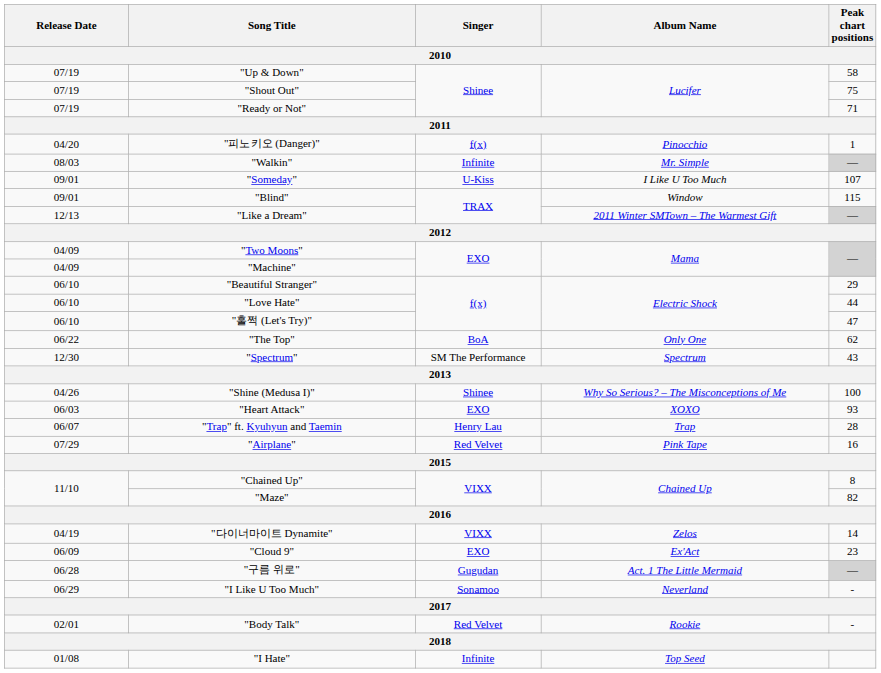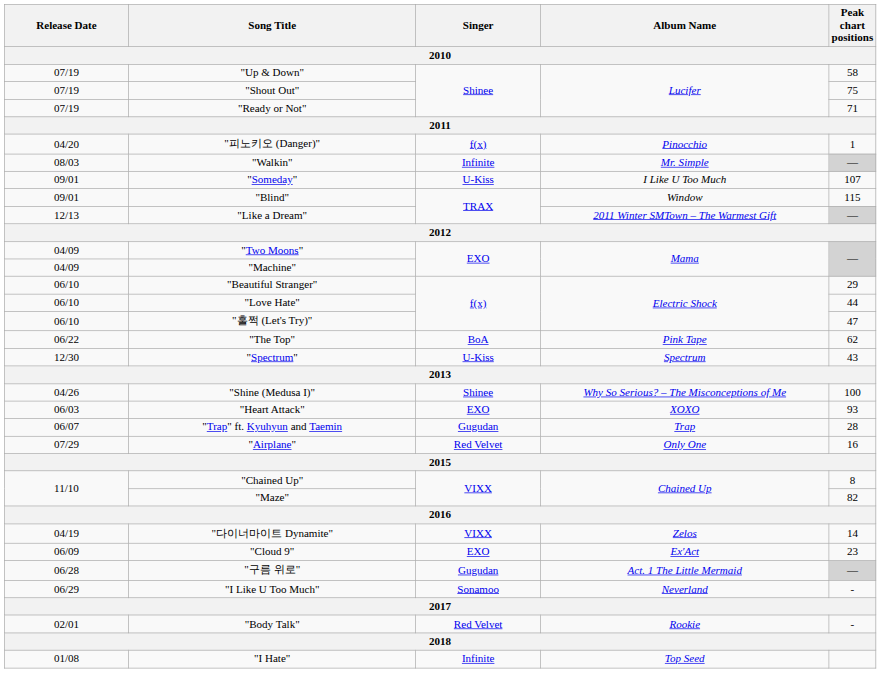 <table class="wikitable" style="width:100%; text-align:center;">
 <tr>
 <th width=15%>Release Date</th>
 <th width=35%>Song Title</th>
 <th width=15%>Singer</th>
 <th width=35%>Album Name</th>
 <th>Peak chart positions</th>
 </tr>
 <tr>
 <th colspan=8>2010</th>
 </tr>
 <tr>
 <td>07/19</td>
 <td>"Up & Down"</td>
 <td rowspan="3"><a href='#'>Shinee</a></td>
 <td rowspan="3"><em><a href='#'>Lucifer</a></em></td>
 <td>58</td>
 </tr>
 <tr>
 <td>07/19</td>
 <td>"Shout Out"</td>
 <td>75</td>
 </tr>
 <tr>
 <td>07/19</td>
 <td>"Ready or Not"</td>
 <td>71</td>
 </tr>
 <tr>
 <th colspan=8>2011</th>
 </tr>
 <tr>
 <td>04/20</td>
 <td>"피노키오 (Danger)"</td>
 <td><a href='#'>f(x)</a></td>
 <td><em><a href='#'>Pinocchio</a></em></td>
 <td>1</td>
 </tr>
 <tr>
 <td>08/03</td>
 <td>"Walkin"</td>
 <td><a href='#'>Infinite</a></td>
 <td><em><a href='#'>Mr. Simple</a></em></td>
 <td bgcolor=#D3D3D3>—</td>
 </tr>
 <tr>
 <td>09/01</td>
 <td>"<a href='#'>Someday</a>"</td>
 <td><a href='#'>U-Kiss</a></td>
 <td><em>I Like U Too Much</em></td>
 <td>107</td>
 </tr>
 <tr>
 <td>09/01</td>
 <td>"Blind"</td>
 <td rowspan="2"><a href='#'>TRAX</a></td>
 <td><em>Window</em></td>
 <td>115</td>
 </tr>
 <tr>
 <td>12/13</td>
 <td>"Like a Dream"</td>
 <td><em><a href='#'>2011 Winter SMTown – The Warmest Gift</a></em></td>
 <td bgcolor=#D3D3D3>—</td>
 </tr>
 <tr>
 <th colspan=8>2012</th>
 </tr>
 <tr>
 <td>04/09</td>
 <td>"<a href='#'>Two Moons</a>"</td>
 <td rowspan="2"><a href='#'>EXO</a></td>
 <td rowspan="2"><em><a href='#'>Mama</a></em></td>
 <td rowspan="2" bgcolor="#D3D3D3">—</td>
 </tr>
 <tr>
 <td>04/09</td>
 <td>"Machine"</td>
 </tr>
 <tr>
 <td>06/10</td>
 <td>"Beautiful Stranger"</td>
 <td rowspan="3"><a href='#'>f(x)</a></td>
 <td rowspan="3"><em><a href='#'>Electric Shock</a></em></td>
 <td>29</td>
 </tr>
 <tr>
 <td>06/10</td>
 <td>"Love Hate"</td>
 <td>44</td>
 </tr>
 <tr>
 <td>06/10</td>
 <td>"훌쩍 (Let's Try)"</td>
 <td>47</td>
 </tr>
 <tr>
 <td>06/22</td>
 <td>"The Top"</td>
 <td><a href='#'>BoA</a></td>
-<td><em><a href='#'>Only One</a></em></td>
+<td><em><a href='#'>Pink Tape</a></em></td>
 <td>62</td>
 </tr>
 <tr>
 <td>12/30</td>
 <td>"<a href='#'>Spectrum</a>"</td>
-<td>SM The Performance</td>
+<td><a href='#'>U-Kiss</a></td>
 <td><em><a href='#'>Spectrum</a></em></td>
 <td>43</td>
 </tr>
 <tr>
 <th colspan=8>2013</th>
 </tr>
 <tr>
 <td>04/26</td>
 <td>"Shine (Medusa I)"</td>
 <td><a href='#'>Shinee</a></td>
 <td><em><a href='#'>Why So Serious? – The Misconceptions of Me</a></em></td>
 <td>100</td>
 </tr>
 <tr>
 <td>06/03</td>
 <td>"Heart Attack"</td>
 <td><a href='#'>EXO</a></td>
 <td><em><a href='#'>XOXO</a></em></td>
 <td>93</td>
 </tr>
 <tr>
 <td>06/07</td>
 <td>"<a href='#'>Trap</a>" ft. <a href='#'>Kyuhyun</a> and <a href='#'>Taemin</a></td>
-<td><a href='#'>Henry Lau</a></td>
+<td><a href='#'>Gugudan</a></td>
 <td><em><a href='#'>Trap</a></em></td>
 <td>28</td>
 </tr>
 <tr>
 <td>07/29</td>
 <td>"<a href='#'>Airplane</a>"</td>
 <td><a href='#'>Red Velvet</a></td>
-<td><em><a href='#'>Pink Tape</a></em></td>
+<td><em><a href='#'>Only One</a></em></td>
 <td>16</td>
 </tr>
 <tr>
 <th colspan=8>2015</th>
 </tr>
 <tr>
 <td rowspan="2">11/10</td>
 <td>"Chained Up"</td>
 <td rowspan="2"><a href='#'>VIXX</a></td>
 <td rowspan="2"><em><a href='#'>Chained Up</a></em></td>
 <td>8</td>
 </tr>
 <tr>
 <td>"Maze"</td>
 <td>82</td>
 </tr>
 <tr>
 <th colspan=8>2016</th>
 </tr>
 <tr>
 <td>04/19</td>
 <td>"다이너마이트 Dynamite"</td>
 <td><a href='#'>VIXX</a></td>
 <td><em><a href='#'>Zelos</a></em></td>
 <td>14</td>
 </tr>
 <tr>
 <td>06/09</td>
 <td>"Cloud 9"</td>
 <td><a href='#'>EXO</a></td>
 <td><em><a href='#'>Ex'Act</a></em></td>
 <td>23</td>
 </tr>
 <tr>
 <td>06/28</td>
 <td>"구름 위로"</td>
 <td><a href='#'>Gugudan</a></td>
 <td><em><a href='#'>Act. 1 The Little Mermaid</a></em></td>
 <td bgcolor=#D3D3D3>—</td>
 </tr>
 <tr>
 <td>06/29</td>
 <td>"I Like U Too Much"</td>
 <td><a href='#'>Sonamoo</a></td>
 <td><em><a href='#'>Neverland</a></em></td>
 <td>-</td>
 </tr>
 <tr>
 <th colspan="5"><strong>2017</strong></th>
 </tr>
 <tr>
 <td>02/01</td>
 <td>"Body Talk"</td>
 <td><a href='#'>Red Velvet</a></td>
 <td><a href='#'><em>Rookie</em></a></td>
 <td>-</td>
 </tr>
 <tr>
 <th colspan="5"><strong>2018</strong></th>
 </tr>
 <tr>
 <td>01/08</td>
 <td>"I Hate"</td>
 <td><a href='#'>Infinite</a></td>
 <td><em><a href='#'>Top Seed</a></em></td>
 </tr>
 </table>
